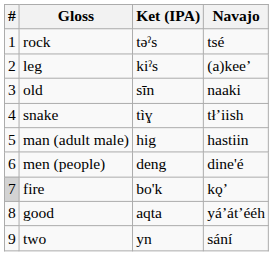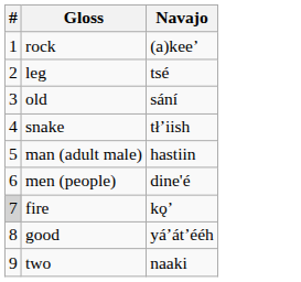 <table class="wikitable">
 <tr>
 <th>#</th>
 <th>Gloss</th>
-<th>Ket (IPA)</th>
 <th>Navajo</th>
 </tr>
 <tr>
 <td>1</td>
 <td>rock</td>
-<td>təˀs</td>
-<td>tsé</td>
+<td>(a)keeʼ</td>
 </tr>
 <tr>
 <td>2</td>
 <td>leg</td>
-<td>kiˀs</td>
-<td>(a)keeʼ</td>
+<td>tsé</td>
 </tr>
 <tr>
 <td>3</td>
 <td>old</td>
-<td>sīn</td>
-<td>naaki</td>
+<td>sání</td>
 </tr>
 <tr>
 <td>4</td>
 <td>snake</td>
-<td>tìɣ</td>
 <td>tłʼiish</td>
 </tr>
 <tr>
 <td>5</td>
 <td>man (adult male)</td>
-<td>hig</td>
 <td>hastiin</td>
 </tr>
 <tr>
 <td>6</td>
 <td>men (people)</td>
-<td>deng</td>
 <td>dine'é</td>
 </tr>
 <tr>
 <td style="background: lightgrey;">7</td>
 <td>fire</td>
-<td>bo'k</td>
 <td>kǫʼ</td>
 </tr>
 <tr>
 <td>8</td>
 <td>good</td>
-<td>aqta</td>
 <td>yáʼátʼééh</td>
 </tr>
 <tr>
 <td>9</td>
 <td>two</td>
-<td>yn</td>
-<td>sání</td>
+<td>naaki</td>
 </tr>
 </table>
